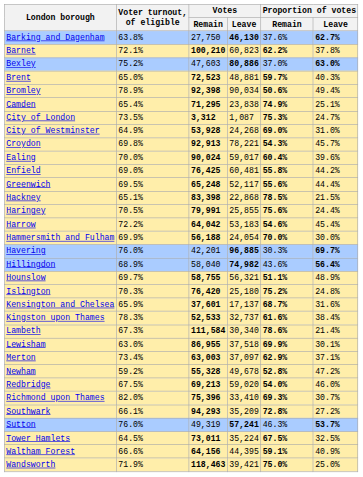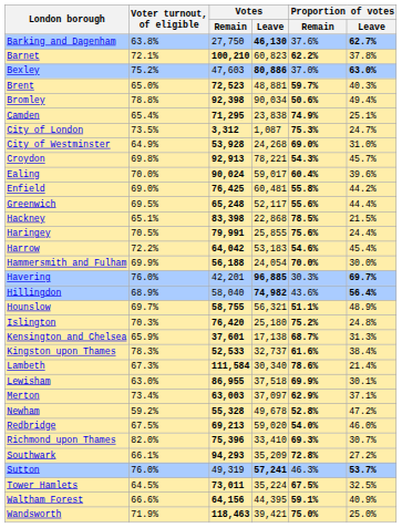 <table class="wikitable sortable">
 <tr>
 <th rowspan=2>London borough</th>
 <th rowspan=2>Voter turnout,<br>of eligible</th>
 <th colspan=2>Votes</th>
 <th colspan=2>Proportion of votes</th>
 </tr>
 <tr>
 <th>Remain</th>
 <th>Leave</th>
 <th>Remain</th>
 <th>Leave</th>
 </tr>
 <tr style="background:#acf;">
 <td><a href='#'>Barking and Dagenham</a></td>
 <td>63.8%</td>
 <td>27,750</td>
 <td><strong>46,130</strong></td>
 <td>37.6%</td>
 <td><strong>62.7%</strong></td>
 </tr>
 <tr style="background:#fea;">
 <td><a href='#'>Barnet</a></td>
 <td>72.1%</td>
 <td><strong>100,210</strong></td>
 <td>60,823</td>
 <td><strong>62.2%</strong></td>
 <td>37.8%</td>
 </tr>
 <tr style="background:#acf;">
 <td><a href='#'>Bexley</a></td>
 <td>75.2%</td>
 <td>47,603</td>
 <td><strong>80,886</strong></td>
 <td>37.0%</td>
 <td><strong>63.0%</strong></td>
 </tr>
 <tr style="background:#fea;">
 <td><a href='#'>Brent</a></td>
 <td>65.0%</td>
 <td><strong>72,523</strong></td>
 <td>48,881</td>
 <td><strong>59.7%</strong></td>
 <td>40.3%</td>
 </tr>
 <tr style="background:#fea;">
 <td><a href='#'>Bromley</a></td>
-<td>78.9%</td>
+<td>78.8%</td>
 <td><strong>92,398</strong></td>
 <td>90,034</td>
 <td><strong>50.6%</strong></td>
 <td>49.4%</td>
 </tr>
 <tr style="background:#fea;">
 <td><a href='#'>Camden</a></td>
 <td>65.4%</td>
 <td><strong>71,295</strong></td>
 <td>23,838</td>
 <td><strong>74.9%</strong></td>
 <td>25.1%</td>
 </tr>
 <tr style="background:#fea;">
 <td><a href='#'>City of London</a></td>
 <td>73.5%</td>
 <td><strong>3,312</strong></td>
 <td>1,087</td>
 <td><strong>75.3%</strong></td>
 <td>24.7%</td>
 </tr>
 <tr style="background:#fea;">
 <td><a href='#'>City of Westminster</a></td>
 <td>64.9%</td>
 <td><strong>53,928</strong></td>
 <td>24,268</td>
 <td><strong>69.0%</strong></td>
 <td>31.0%</td>
 </tr>
 <tr style="background:#fea;">
 <td><a href='#'>Croydon</a></td>
 <td>69.8%</td>
 <td><strong>92,913</strong></td>
 <td>78,221</td>
 <td><strong>54.3%</strong></td>
 <td>45.7%</td>
 </tr>
 <tr style="background:#fea;">
 <td><a href='#'>Ealing</a></td>
 <td>70.0%</td>
 <td><strong>90,024</strong></td>
 <td>59,017</td>
 <td><strong>60.4%</strong></td>
 <td>39.6%</td>
 </tr>
 <tr style="background:#fea;">
 <td><a href='#'>Enfield</a></td>
 <td>69.0%</td>
 <td><strong>76,425</strong></td>
 <td>60,481</td>
 <td><strong>55.8%</strong></td>
 <td>44.2%</td>
 </tr>
 <tr style="background:#fea;">
 <td><a href='#'>Greenwich</a></td>
 <td>69.5%</td>
 <td><strong>65,248</strong></td>
 <td>52,117</td>
 <td><strong>55.6%</strong></td>
 <td>44.4%</td>
 </tr>
 <tr style="background:#fea;">
 <td><a href='#'>Hackney</a></td>
 <td>65.1%</td>
 <td><strong>83,398</strong></td>
 <td>22,868</td>
 <td><strong>78.5%</strong></td>
 <td>21.5%</td>
 </tr>
 <tr style="background:#fea;">
 <td><a href='#'>Haringey</a></td>
 <td>70.5%</td>
 <td><strong>79,991</strong></td>
 <td>25,855</td>
 <td><strong>75.6%</strong></td>
 <td>24.4%</td>
 </tr>
 <tr style="background:#fea;">
 <td><a href='#'>Harrow</a></td>
 <td>72.2%</td>
 <td><strong>64,042</strong></td>
 <td>53,183</td>
 <td><strong>54.6%</strong></td>
 <td>45.4%</td>
 </tr>
 <tr style="background:#fea;">
 <td><a href='#'>Hammersmith and Fulham</a></td>
 <td>69.9%</td>
 <td><strong>56,188</strong></td>
 <td>24,054</td>
 <td><strong>70.0%</strong></td>
 <td>30.0%</td>
 </tr>
 <tr style="background:#acf;">
 <td><a href='#'>Havering</a></td>
 <td>76.0%</td>
 <td>42,201</td>
 <td><strong>96,885</strong></td>
 <td>30.3%</td>
 <td><strong>69.7%</strong></td>
 </tr>
 <tr style="background:#acf;">
 <td><a href='#'>Hillingdon</a></td>
 <td>68.9%</td>
 <td>58,040</td>
 <td><strong>74,982</strong></td>
 <td>43.6%</td>
 <td><strong>56.4%</strong></td>
 </tr>
 <tr style="background:#fea;">
 <td><a href='#'>Hounslow</a></td>
 <td>69.7%</td>
 <td><strong>58,755</strong></td>
 <td>56,321</td>
 <td><strong>51.1%</strong></td>
 <td>48.9%</td>
 </tr>
 <tr style="background:#fea;">
 <td><a href='#'>Islington</a></td>
 <td>70.3%</td>
 <td><strong>76,420</strong></td>
 <td>25,180</td>
 <td><strong>75.2%</strong></td>
 <td>24.8%</td>
 </tr>
 <tr style="background:#fea;">
 <td><a href='#'>Kensington and Chelsea</a></td>
 <td>65.9%</td>
 <td><strong>37,601</strong></td>
-<td>17,137</td>
+<td>17,138</td>
 <td><strong>68.7%</strong></td>
-<td>31.6%</td>
+<td>31.3%</td>
 </tr>
 <tr style="background:#fea;">
 <td><a href='#'>Kingston upon Thames</a></td>
 <td>78.3%</td>
 <td><strong>52,533</strong></td>
 <td>32,737</td>
 <td><strong>61.6%</strong></td>
 <td>38.4%</td>
 </tr>
 <tr style="background:#fea;">
 <td><a href='#'>Lambeth</a></td>
 <td>67.3%</td>
 <td><strong>111,584</strong></td>
 <td>30,340</td>
 <td><strong>78.6%</strong></td>
 <td>21.4%</td>
 </tr>
 <tr style="background:#fea;">
 <td><a href='#'>Lewisham</a></td>
 <td>63.0%</td>
 <td><strong>86,955</strong></td>
 <td>37,518</td>
 <td><strong>69.9%</strong></td>
 <td>30.1%</td>
 </tr>
 <tr style="background:#fea;">
 <td><a href='#'>Merton</a></td>
 <td>73.4%</td>
 <td><strong>63,003</strong></td>
 <td>37,097</td>
 <td><strong>62.9%</strong></td>
 <td>37.1%</td>
 </tr>
 <tr style="background:#fea;">
 <td><a href='#'>Newham</a></td>
 <td>59.2%</td>
 <td><strong>55,328</strong></td>
 <td>49,678</td>
 <td><strong>52.8%</strong></td>
 <td>47.2%</td>
 </tr>
 <tr style="background:#fea;">
 <td><a href='#'>Redbridge</a></td>
 <td>67.5%</td>
 <td><strong>69,213</strong></td>
 <td>59,020</td>
 <td><strong>54.0%</strong></td>
 <td>46.0%</td>
 </tr>
 <tr style="background:#fea;">
 <td><a href='#'>Richmond upon Thames</a></td>
 <td>82.0%</td>
 <td><strong>75,396</strong></td>
 <td>33,410</td>
 <td><strong>69.3%</strong></td>
 <td>30.7%</td>
 </tr>
 <tr style="background:#fea;">
 <td><a href='#'>Southwark</a></td>
 <td>66.1%</td>
 <td><strong>94,293</strong></td>
 <td>35,209</td>
 <td><strong>72.8%</strong></td>
 <td>27.2%</td>
 </tr>
 <tr style="background:#acf;">
 <td><a href='#'>Sutton</a></td>
 <td>76.0%</td>
 <td>49,319</td>
 <td><strong>57,241</strong></td>
 <td>46.3%</td>
 <td><strong>53.7%</strong></td>
 </tr>
 <tr style="background:#fea;">
 <td><a href='#'>Tower Hamlets</a></td>
 <td>64.5%</td>
 <td><strong>73,011</strong></td>
 <td>35,224</td>
 <td><strong>67.5%</strong></td>
 <td>32.5%</td>
 </tr>
 <tr style="background:#fea;">
 <td><a href='#'>Waltham Forest</a></td>
 <td>66.6%</td>
 <td><strong>64,156</strong></td>
 <td>44,395</td>
 <td><strong>59.1%</strong></td>
 <td>40.9%</td>
 </tr>
 <tr style="background:#fea;">
 <td><a href='#'>Wandsworth</a></td>
 <td>71.9%</td>
 <td><strong>118,463</strong></td>
 <td>39,421</td>
 <td><strong>75.0%</strong></td>
 <td>25.0%</td>
 </tr>
 </table>
